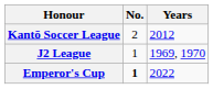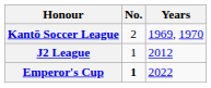 <table class="wikitable plainrowheaders">
 <tr>
 <th scope=col>Honour</th>
 <th scope=col>No.</th>
 <th scope=col>Years</th>
 </tr>
 <tr>
 <th scope=row><a href='#'>Kantō Soccer League</a></th>
 <td align="center">2</td>
-<td><a href='#'>2012</a></td>
+<td><a href='#'>1969</a>, <a href='#'>1970</a></td>
 </tr>
 <tr>
 <th scope=row><a href='#'>J2 League</a></th>
 <td align="center">1</td>
-<td><a href='#'>1969</a>, <a href='#'>1970</a></td>
+<td><a href='#'>2012</a></td>
 </tr>
 <tr>
 <th scope=row><a href='#'>Emperor's Cup</a></th>
 <td align="center"><strong>1</strong></td>
 <td><a href='#'>2022</a></td>
 </tr>
 </table>
